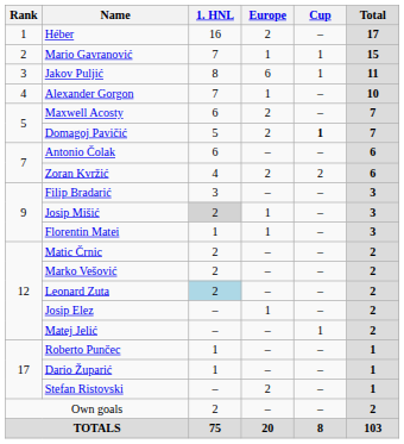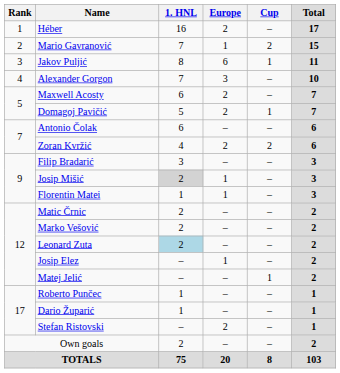 <table class="wikitable" style="font-size: 95%; text-align: center;">
 <tr>
 <th width=40>Rank</th>
 <th width=180>Name</th>
 <th width=60><a href='#'>1. HNL</a></th>
 <th width=60><a href='#'>Europe</a></th>
 <th width=60><a href='#'>Cup</a></th>
 <th width=60 style="background: #DCDCDC">Total</th>
 </tr>
 <tr>
 <td rowspan=1>1</td>
 <td style="text-align:left;"> <a href='#'>Héber</a></td>
 <td>16</td>
 <td>2</td>
 <td>–</td>
 <th style="background: #DCDCDC">17</th>
 </tr>
 <tr>
 <td rowspan=1>2</td>
 <td style="text-align:left;"> <a href='#'>Mario Gavranović</a></td>
 <td>7</td>
 <td>1</td>
-<td>1</td>
+<td>2</td>
 <th style="background: #DCDCDC">15</th>
 </tr>
 <tr>
 <td rowspan=1>3</td>
 <td style="text-align:left;"> <a href='#'>Jakov Puljić</a></td>
 <td>8</td>
 <td>6</td>
 <td>1</td>
 <th style="background: #DCDCDC">11</th>
 </tr>
 <tr>
 <td rowspan=1>4</td>
 <td style="text-align:left;"> <a href='#'>Alexander Gorgon</a></td>
 <td>7</td>
-<td>1</td>
+<td>3</td>
 <td>–</td>
 <th style="background: #DCDCDC">10</th>
 </tr>
 <tr>
 <td rowspan=2>5</td>
 <td style="text-align:left;"> <a href='#'>Maxwell Acosty</a></td>
 <td>6</td>
 <td>2</td>
 <td>–</td>
 <th style="background: #DCDCDC">7</th>
 </tr>
 <tr>
 <td style="text-align:left;"> <a href='#'>Domagoj Pavičić</a></td>
 <td>5</td>
 <td>2</td>
-<td><strong>1</strong></td>
+<td>1</td>
 <th style="background: #DCDCDC">7</th>
 </tr>
 <tr>
 <td rowspan=2>7</td>
 <td style="text-align:left;"> <a href='#'>Antonio Čolak</a></td>
 <td>6</td>
 <td>–</td>
 <td>–</td>
 <th style="background: #DCDCDC">6</th>
 </tr>
 <tr>
 <td style="text-align:left;"> <a href='#'>Zoran Kvržić</a></td>
 <td>4</td>
 <td>2</td>
 <td>2</td>
 <th style="background: #DCDCDC">6</th>
 </tr>
 <tr>
 <td rowspan=3>9</td>
 <td style="text-align:left;"> <a href='#'>Filip Bradarić</a></td>
 <td>3</td>
 <td>–</td>
 <td>–</td>
 <th style="background: #DCDCDC">3</th>
 </tr>
 <tr>
 <td style="text-align:left;"> <a href='#'>Josip Mišić</a></td>
 <td style="background: lightgrey;">2</td>
 <td>1</td>
 <td>–</td>
 <th style="background: #DCDCDC">3</th>
 </tr>
 <tr>
 <td style="text-align:left;"> <a href='#'>Florentin Matei</a></td>
 <td>1</td>
 <td>1</td>
 <td>–</td>
 <th style="background: #DCDCDC">3</th>
 </tr>
 <tr>
 <td rowspan=5>12</td>
 <td style="text-align:left;"> <a href='#'>Matic Črnic</a></td>
 <td>2</td>
 <td>–</td>
 <td>–</td>
 <th style="background: #DCDCDC">2</th>
 </tr>
 <tr>
 <td style="text-align:left;"> <a href='#'>Marko Vešović</a></td>
 <td>2</td>
 <td>–</td>
 <td>–</td>
 <th style="background: #DCDCDC">2</th>
 </tr>
 <tr>
 <td style="text-align:left;"> <a href='#'>Leonard Zuta</a></td>
 <td style="background: lightblue;">2</td>
 <td>–</td>
 <td>–</td>
 <th style="background: #DCDCDC">2</th>
 </tr>
 <tr>
 <td style="text-align:left;"> <a href='#'>Josip Elez</a></td>
 <td>–</td>
 <td>1</td>
 <td>–</td>
 <th style="background: #DCDCDC">2</th>
 </tr>
 <tr>
 <td style="text-align:left;"> <a href='#'>Matej Jelić</a></td>
 <td>–</td>
 <td>–</td>
 <td>1</td>
 <th style="background: #DCDCDC">2</th>
 </tr>
 <tr>
 <td rowspan=3>17</td>
 <td style="text-align:left;"> <a href='#'>Roberto Punčec</a></td>
 <td>1</td>
 <td>–</td>
 <td>–</td>
 <th style="background: #DCDCDC">1</th>
 </tr>
 <tr>
 <td style="text-align:left;"> <a href='#'>Dario Župarić</a></td>
 <td>1</td>
 <td>–</td>
 <td>–</td>
 <th style="background: #DCDCDC">1</th>
 </tr>
 <tr>
 <td style="text-align:left;"> <a href='#'>Stefan Ristovski</a></td>
 <td>–</td>
 <td>2</td>
 <td>–</td>
 <th style="background: #DCDCDC">1</th>
 </tr>
 <tr>
 <td colspan=2 style="text-align:center;">Own goals</td>
 <td>2</td>
 <td>–</td>
 <td>–</td>
 <th style="background: #DCDCDC">2</th>
 </tr>
 <tr>
 <th colspan="2" align="center" style="background: #DCDCDC">TOTALS</th>
 <th style="background: #DCDCDC">75</th>
 <th style="background: #DCDCDC">20</th>
 <th style="background: #DCDCDC">8</th>
 <th style="background: #DCDCDC">103</th>
 </tr>
 </table>
